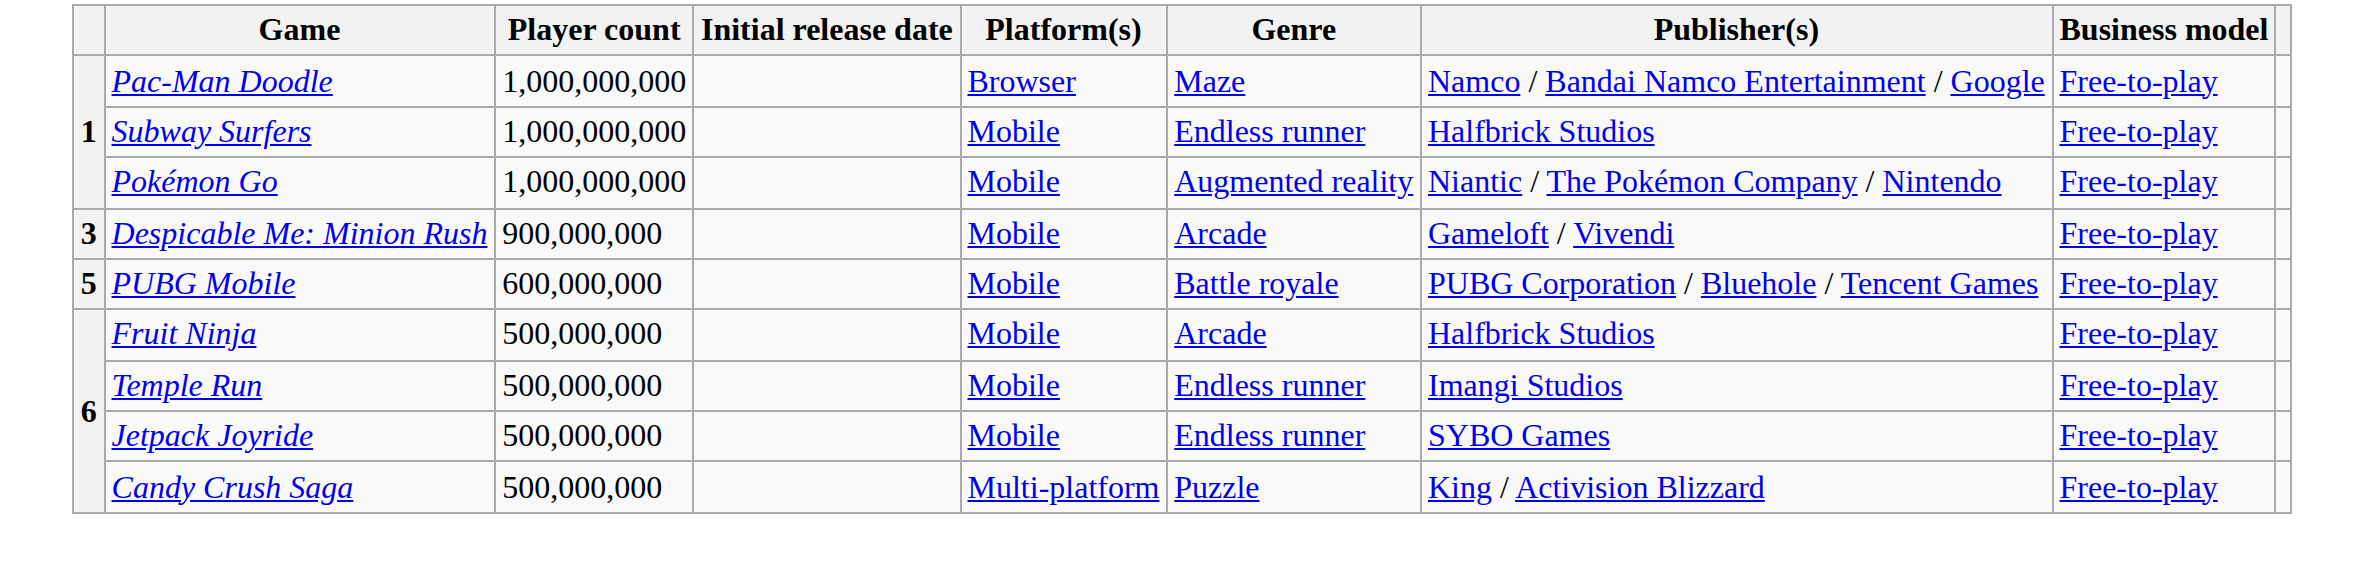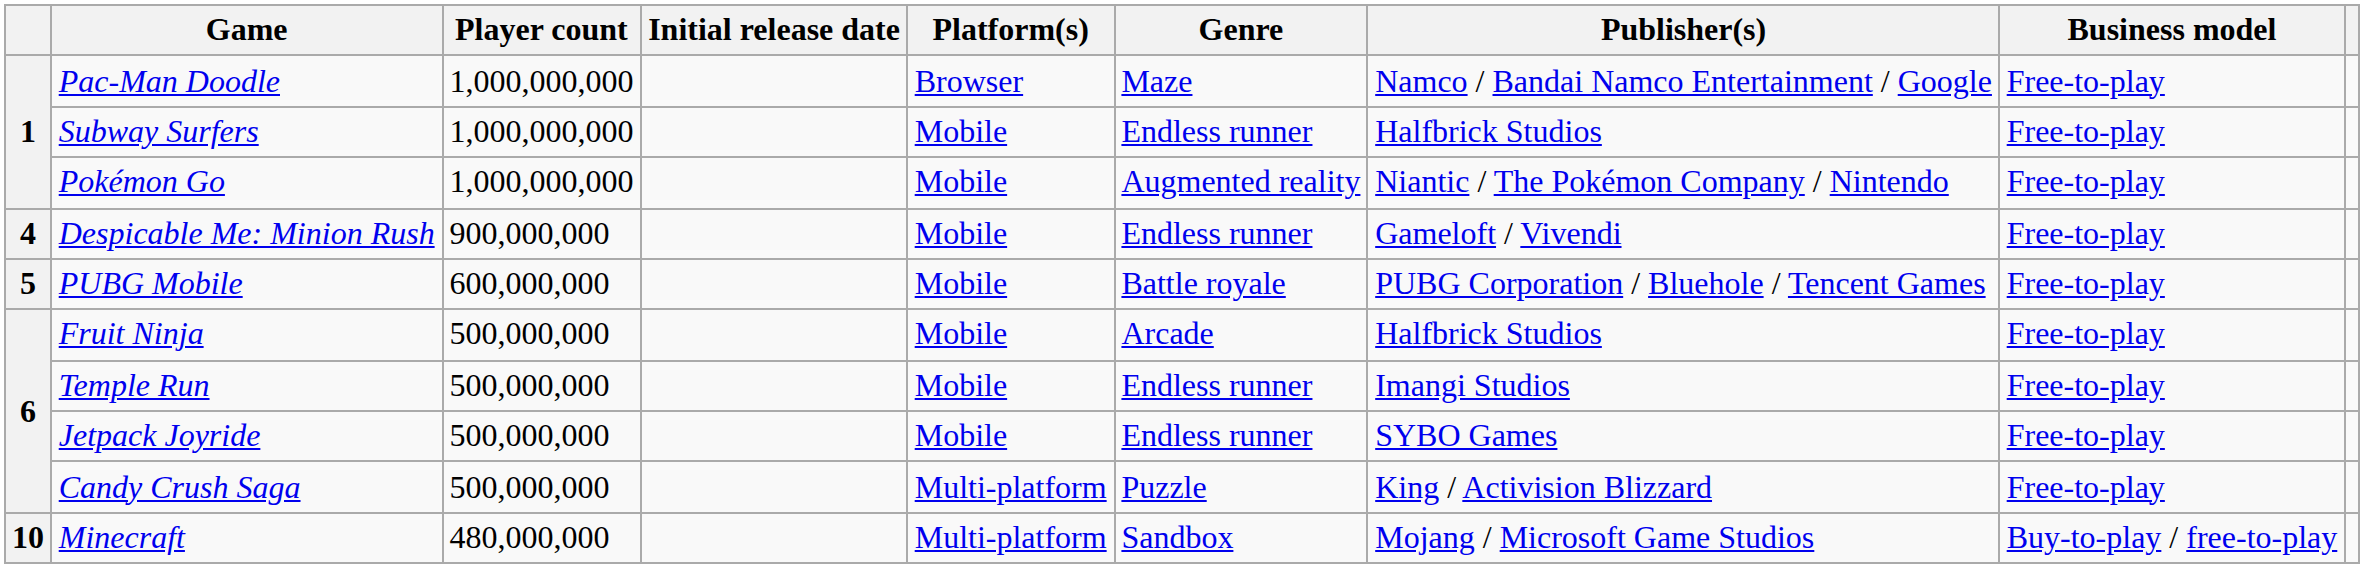 <table class="wikitable plainrowheaders sortable" style="margin:auto; margin:auto;">
 <tr>
 <th></th>
 <th>Game</th>
 <th>Player count</th>
 <th>Initial release date</th>
 <th>Platform(s)</th>
 <th>Genre</th>
 <th>Publisher(s)</th>
 <th>Business model</th>
 <th class="unsortable"></th>
 </tr>
 <tr>
 <th rowspan="3">1</th>
 <td><em><a href='#'>Pac-Man Doodle</a></em></td>
 <td>1,000,000,000</td>
 <td></td>
 <td><a href='#'>Browser</a></td>
 <td><a href='#'>Maze</a></td>
 <td><a href='#'>Namco</a> / <a href='#'>Bandai Namco Entertainment</a> / <a href='#'>Google</a></td>
 <td><a href='#'>Free-to-play</a></td>
 <td></td>
 </tr>
 <tr>
 <td><em><a href='#'>Subway Surfers</a></em></td>
 <td>1,000,000,000</td>
 <td></td>
 <td><a href='#'>Mobile</a></td>
 <td><a href='#'>Endless runner</a></td>
 <td><a href='#'>Halfbrick Studios</a></td>
 <td><a href='#'>Free-to-play</a></td>
 <td></td>
 </tr>
 <tr>
 <td><em><a href='#'>Pokémon Go</a></em></td>
 <td>1,000,000,000</td>
 <td></td>
 <td><a href='#'>Mobile</a></td>
 <td><a href='#'>Augmented reality</a></td>
 <td><a href='#'>Niantic</a> / <a href='#'>The Pokémon Company</a> / <a href='#'>Nintendo</a></td>
 <td><a href='#'>Free-to-play</a></td>
 <td></td>
 </tr>
 <tr>
-<th>3</th>
+<th>4</th>
 <td><em><a href='#'>Despicable Me: Minion Rush</a></em></td>
 <td>900,000,000</td>
 <td></td>
 <td><a href='#'>Mobile</a></td>
-<td><a href='#'>Arcade</a></td>
+<td><a href='#'>Endless runner</a></td>
 <td><a href='#'>Gameloft</a> / <a href='#'>Vivendi</a></td>
 <td><a href='#'>Free-to-play</a></td>
 <td></td>
 </tr>
 <tr>
 <th>5</th>
 <td><em><a href='#'>PUBG Mobile</a></em></td>
 <td>600,000,000</td>
 <td></td>
 <td><a href='#'>Mobile</a></td>
 <td><a href='#'>Battle royale</a></td>
 <td><a href='#'>PUBG Corporation</a> / <a href='#'>Bluehole</a> / <a href='#'>Tencent Games</a></td>
 <td><a href='#'>Free-to-play</a></td>
 <td></td>
 </tr>
 <tr>
 <th rowspan="4">6</th>
 <td><em><a href='#'>Fruit Ninja</a></em></td>
 <td>500,000,000</td>
 <td></td>
 <td><a href='#'>Mobile</a></td>
 <td><a href='#'>Arcade</a></td>
 <td><a href='#'>Halfbrick Studios</a></td>
 <td><a href='#'>Free-to-play</a></td>
 <td></td>
 </tr>
 <tr>
 <td><em><a href='#'>Temple Run</a></em></td>
 <td>500,000,000</td>
 <td></td>
 <td><a href='#'>Mobile</a></td>
 <td><a href='#'>Endless runner</a></td>
 <td><a href='#'>Imangi Studios</a></td>
 <td><a href='#'>Free-to-play</a></td>
 <td></td>
 </tr>
 <tr |>
 <td><em><a href='#'>Jetpack Joyride</a></em></td>
 <td>500,000,000</td>
 <td></td>
 <td><a href='#'>Mobile</a></td>
 <td><a href='#'>Endless runner</a></td>
 <td><a href='#'>SYBO Games</a></td>
 <td><a href='#'>Free-to-play</a></td>
 <td></td>
 </tr>
 <tr>
 <td><em><a href='#'>Candy Crush Saga</a></em></td>
 <td>500,000,000</td>
 <td></td>
 <td><a href='#'>Multi-platform</a></td>
 <td><a href='#'>Puzzle</a></td>
 <td><a href='#'>King</a> / <a href='#'>Activision Blizzard</a></td>
 <td><a href='#'>Free-to-play</a></td>
 <td></td>
 </tr>
+<tr>
+<th>10</th>
+<td><em><a href='#'>Minecraft</a></em></td>
+<td>480,000,000</td>
+<td></td>
+<td><a href='#'>Multi-platform</a></td>
+<td><a href='#'>Sandbox</a></td>
+<td><a href='#'>Mojang</a> / <a href='#'>Microsoft Game Studios</a></td>
+<td><a href='#'>Buy-to-play</a> / <a href='#'>free-to-play</a></td>
+<td></td>
+</tr>
 </table>
